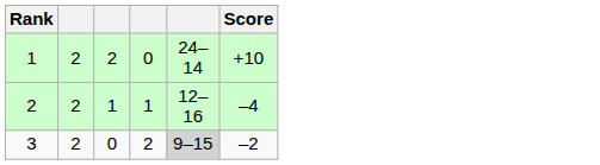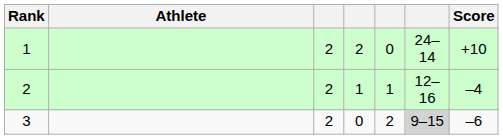 <table class="wikitable" style="text-align: center;">
 <tr>
 <th width=25>Rank</th>
+<th width=275>Athlete</th>
 <th width=25></th>
 <th width=25></th>
 <th width=25></th>
 <th width=40></th>
 <th width=40>Score</th>
 </tr>
 <tr bgcolor=ccffcc>
 <td>1</td>
+<td align=left></td>
 <td>2</td>
 <td>2</td>
 <td>0</td>
 <td>24–14</td>
 <td>+10</td>
 </tr>
 <tr bgcolor=ccffcc>
 <td>2</td>
+<td align=left></td>
 <td>2</td>
 <td>1</td>
 <td>1</td>
 <td>12–16</td>
 <td>–4</td>
 </tr>
 <tr>
 <td>3</td>
+<td align=left></td>
 <td>2</td>
 <td>0</td>
 <td>2</td>
 <td style="background: lightgrey;">9–15</td>
-<td>–2</td>
+<td>–6</td>
 </tr>
 </table>
